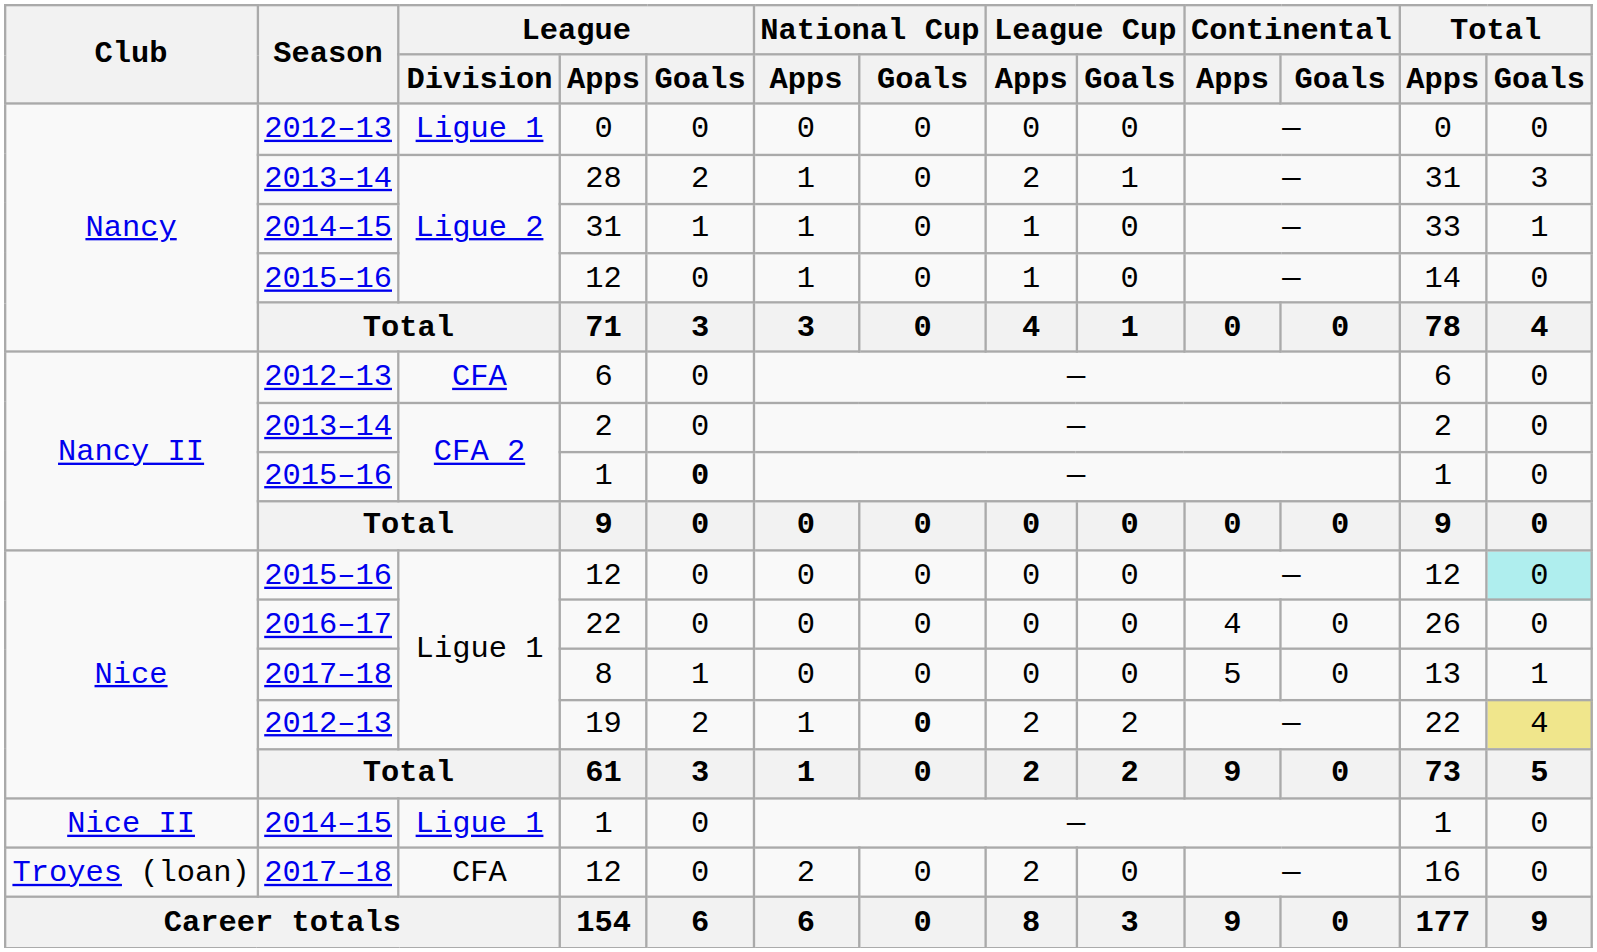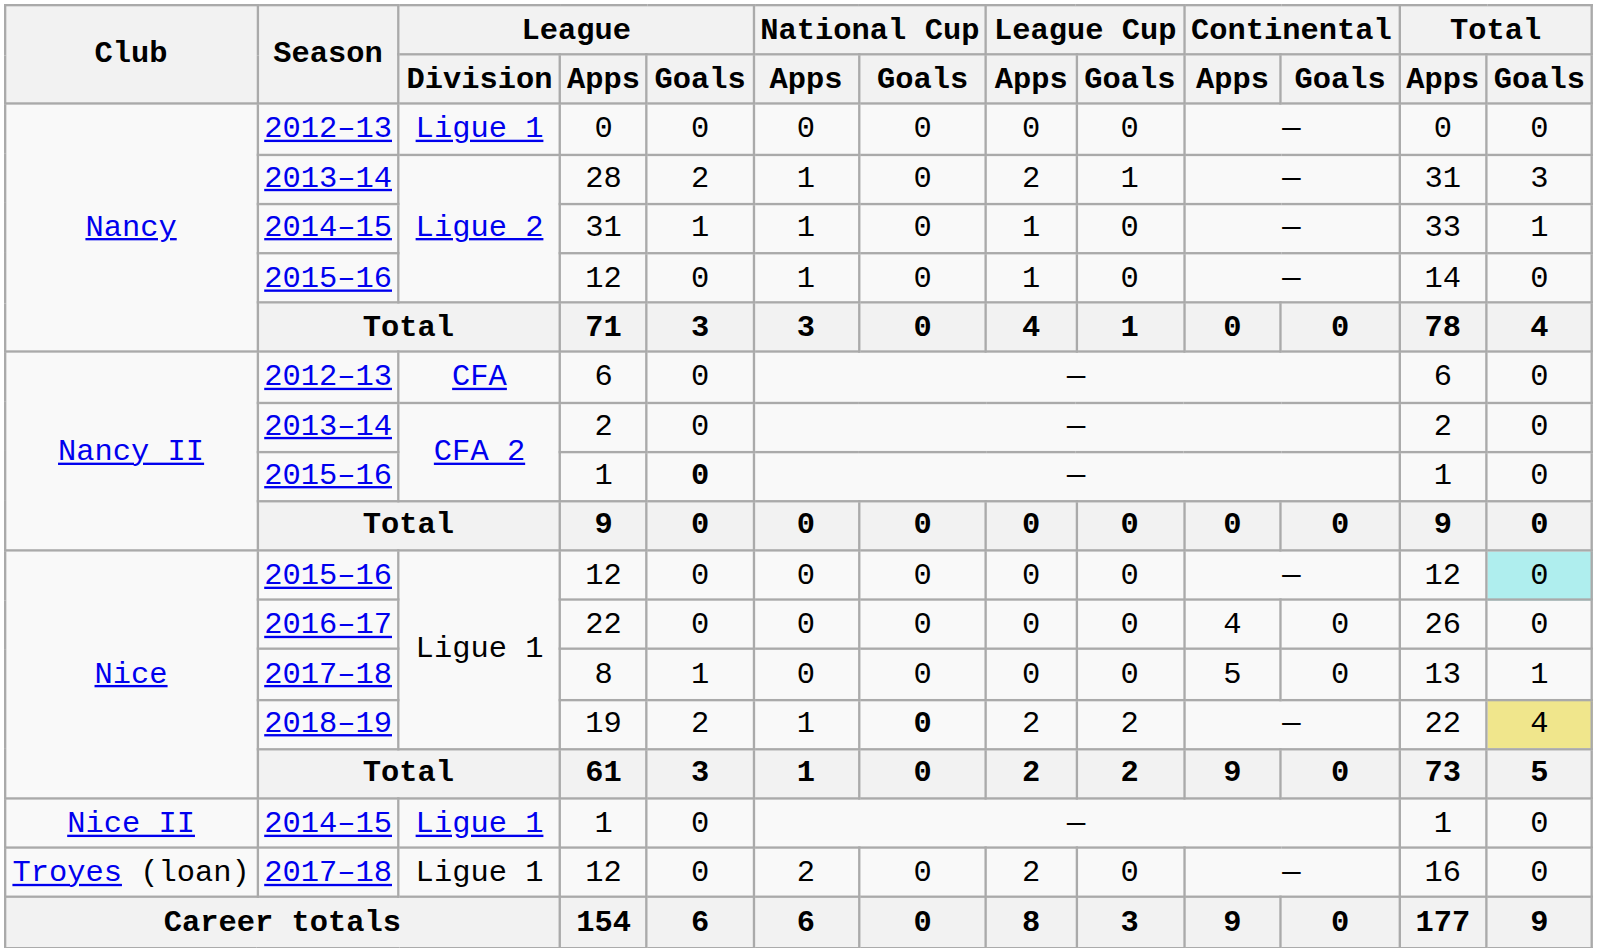 <table class="wikitable" style="text-align: center;">
 <tr>
 <th rowspan="2">Club</th>
 <th rowspan="2">Season</th>
 <th colspan="3">League</th>
 <th colspan="2">National Cup</th>
 <th colspan="2">League Cup</th>
 <th colspan="2">Continental</th>
 <th colspan="2">Total</th>
 </tr>
 <tr>
 <th>Division</th>
 <th>Apps</th>
 <th>Goals</th>
 <th>Apps</th>
 <th>Goals</th>
 <th>Apps</th>
 <th>Goals</th>
 <th>Apps</th>
 <th>Goals</th>
 <th>Apps</th>
 <th>Goals</th>
 </tr>
 <tr>
 <td rowspan="5"><a href='#'>Nancy</a></td>
 <td><a href='#'>2012–13</a></td>
 <td><a href='#'>Ligue 1</a></td>
 <td>0</td>
 <td>0</td>
 <td>0</td>
 <td>0</td>
 <td>0</td>
 <td>0</td>
 <td colspan="2">—</td>
 <td>0</td>
 <td>0</td>
 </tr>
 <tr>
 <td><a href='#'>2013–14</a></td>
 <td rowspan=3><a href='#'>Ligue 2</a></td>
 <td>28</td>
 <td>2</td>
 <td>1</td>
 <td>0</td>
 <td>2</td>
 <td>1</td>
 <td colspan="2">—</td>
 <td>31</td>
 <td>3</td>
 </tr>
 <tr>
 <td><a href='#'>2014–15</a></td>
 <td>31</td>
 <td>1</td>
 <td>1</td>
 <td>0</td>
 <td>1</td>
 <td>0</td>
 <td colspan="2">—</td>
 <td>33</td>
 <td>1</td>
 </tr>
 <tr>
 <td><a href='#'>2015–16</a></td>
 <td>12</td>
 <td>0</td>
 <td>1</td>
 <td>0</td>
 <td>1</td>
 <td>0</td>
 <td colspan="2">—</td>
 <td>14</td>
 <td>0</td>
 </tr>
 <tr>
 <th colspan="2">Total</th>
 <th>71</th>
 <th>3</th>
 <th>3</th>
 <th>0</th>
 <th>4</th>
 <th>1</th>
 <th>0</th>
 <th>0</th>
 <th>78</th>
 <th>4</th>
 </tr>
 <tr>
 <td rowspan="4"><a href='#'>Nancy II</a></td>
 <td><a href='#'>2012–13</a></td>
 <td><a href='#'>CFA</a></td>
 <td>6</td>
 <td>0</td>
 <td colspan="6">—</td>
 <td>6</td>
 <td>0</td>
 </tr>
 <tr>
 <td><a href='#'>2013–14</a></td>
 <td rowspan="2"><a href='#'>CFA 2</a></td>
 <td>2</td>
 <td>0</td>
 <td colspan="6">—</td>
 <td>2</td>
 <td>0</td>
 </tr>
 <tr>
 <td><a href='#'>2015–16</a></td>
 <td>1</td>
 <td><strong>0</strong></td>
 <td colspan="6">—</td>
 <td>1</td>
 <td>0</td>
 </tr>
 <tr>
 <th colspan="2">Total</th>
 <th>9</th>
 <th>0</th>
 <th>0</th>
 <th>0</th>
 <th>0</th>
 <th>0</th>
 <th>0</th>
 <th>0</th>
 <th>9</th>
 <th>0</th>
 </tr>
 <tr>
 <td rowspan="5"><a href='#'>Nice</a></td>
 <td><a href='#'>2015–16</a></td>
 <td rowspan="4">Ligue 1</td>
 <td>12</td>
 <td>0</td>
 <td>0</td>
 <td>0</td>
 <td>0</td>
 <td>0</td>
 <td colspan="2">—</td>
 <td>12</td>
 <td style="background: paleturquoise;">0</td>
 </tr>
 <tr>
 <td><a href='#'>2016–17</a></td>
 <td>22</td>
 <td>0</td>
 <td>0</td>
 <td>0</td>
 <td>0</td>
 <td>0</td>
 <td>4</td>
 <td>0</td>
 <td>26</td>
 <td>0</td>
 </tr>
 <tr>
 <td><a href='#'>2017–18</a></td>
 <td>8</td>
 <td>1</td>
 <td>0</td>
 <td>0</td>
 <td>0</td>
 <td>0</td>
 <td>5</td>
 <td>0</td>
 <td>13</td>
 <td>1</td>
 </tr>
 <tr>
-<td><a href='#'>2012–13</a></td>
+<td><a href='#'>2018–19</a></td>
 <td>19</td>
 <td>2</td>
 <td>1</td>
 <td><strong>0</strong></td>
 <td>2</td>
 <td>2</td>
 <td colspan="2">—</td>
 <td>22</td>
 <td style="background: khaki;">4</td>
 </tr>
 <tr>
 <th colspan="2">Total</th>
 <th>61</th>
 <th>3</th>
 <th>1</th>
 <th>0</th>
 <th>2</th>
 <th>2</th>
 <th>9</th>
 <th>0</th>
 <th>73</th>
 <th>5</th>
 </tr>
 <tr>
 <td><a href='#'>Nice II</a></td>
 <td><a href='#'>2014–15</a></td>
 <td><a href='#'>Ligue 1</a></td>
 <td>1</td>
 <td>0</td>
 <td colspan="6">—</td>
 <td>1</td>
 <td>0</td>
 </tr>
 <tr>
 <td><a href='#'>Troyes</a> (loan)</td>
 <td><a href='#'>2017–18</a></td>
-<td>CFA</td>
+<td>Ligue 1</td>
 <td>12</td>
 <td>0</td>
 <td>2</td>
 <td>0</td>
 <td>2</td>
 <td>0</td>
 <td colspan="2">—</td>
 <td>16</td>
 <td>0</td>
 </tr>
 <tr>
 <th colspan="3">Career totals</th>
 <th>154</th>
 <th>6</th>
 <th>6</th>
 <th>0</th>
 <th>8</th>
 <th>3</th>
 <th>9</th>
 <th>0</th>
 <th>177</th>
 <th>9</th>
 </tr>
 </table>
